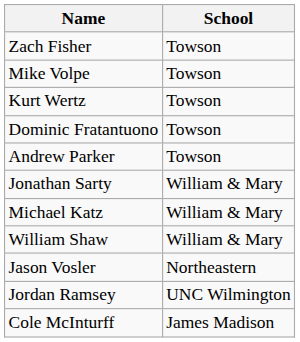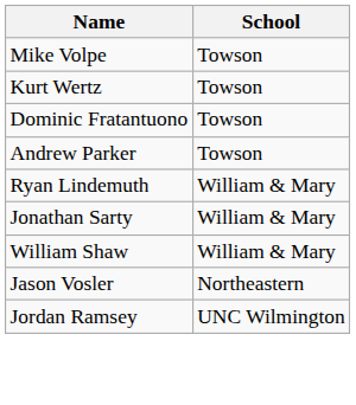 <table class=wikitable>
 <tr>
 <th>Name</th>
 <th>School</th>
-</tr>
-<tr>
-<td>Zach Fisher</td>
-<td>Towson</td>
 </tr>
 <tr>
 <td>Mike Volpe</td>
 <td>Towson</td>
 </tr>
 <tr>
 <td>Kurt Wertz</td>
 <td>Towson</td>
 </tr>
 <tr>
 <td>Dominic Fratantuono</td>
 <td>Towson</td>
 </tr>
 <tr>
 <td>Andrew Parker</td>
 <td>Towson</td>
 </tr>
 <tr>
-<td>Jonathan Sarty</td>
+<td>Ryan Lindemuth</td>
 <td>William & Mary</td>
 </tr>
 <tr>
-<td>Michael Katz</td>
+<td>Jonathan Sarty</td>
 <td>William & Mary</td>
 </tr>
 <tr>
 <td>William Shaw</td>
 <td>William & Mary</td>
 </tr>
 <tr>
 <td>Jason Vosler</td>
 <td>Northeastern</td>
 </tr>
 <tr>
 <td>Jordan Ramsey</td>
 <td>UNC Wilmington</td>
 </tr>
-<tr>
-<td>Cole McInturff</td>
-<td>James Madison</td>
-</tr>
 </table>
